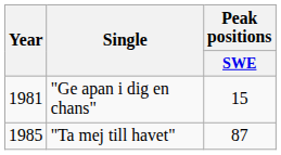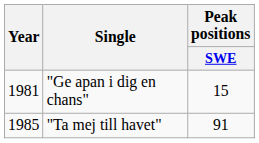 <table class="wikitable">
 <tr>
 <th rowspan="2" style="text-align:center; width:10px;">Year</th>
 <th rowspan="2" style="text-align:center; width:140px;">Single</th>
 <th style="text-align:center; width:20px;">Peak positions</th>
 </tr>
 <tr>
 <th scope="col" style="width:3em;font-size:90%;"><a href='#'>SWE</a><br></th>
 </tr>
 <tr>
 <td style="text-align:center;">1981</td>
 <td>"Ge apan i dig en chans"</td>
 <td style="text-align:center;">15</td>
 </tr>
 <tr>
 <td style="text-align:center;">1985</td>
 <td>"Ta mej till havet"</td>
-<td style="text-align:center;">87</td>
+<td style="text-align:center;">91</td>
 </tr>
 </table>
